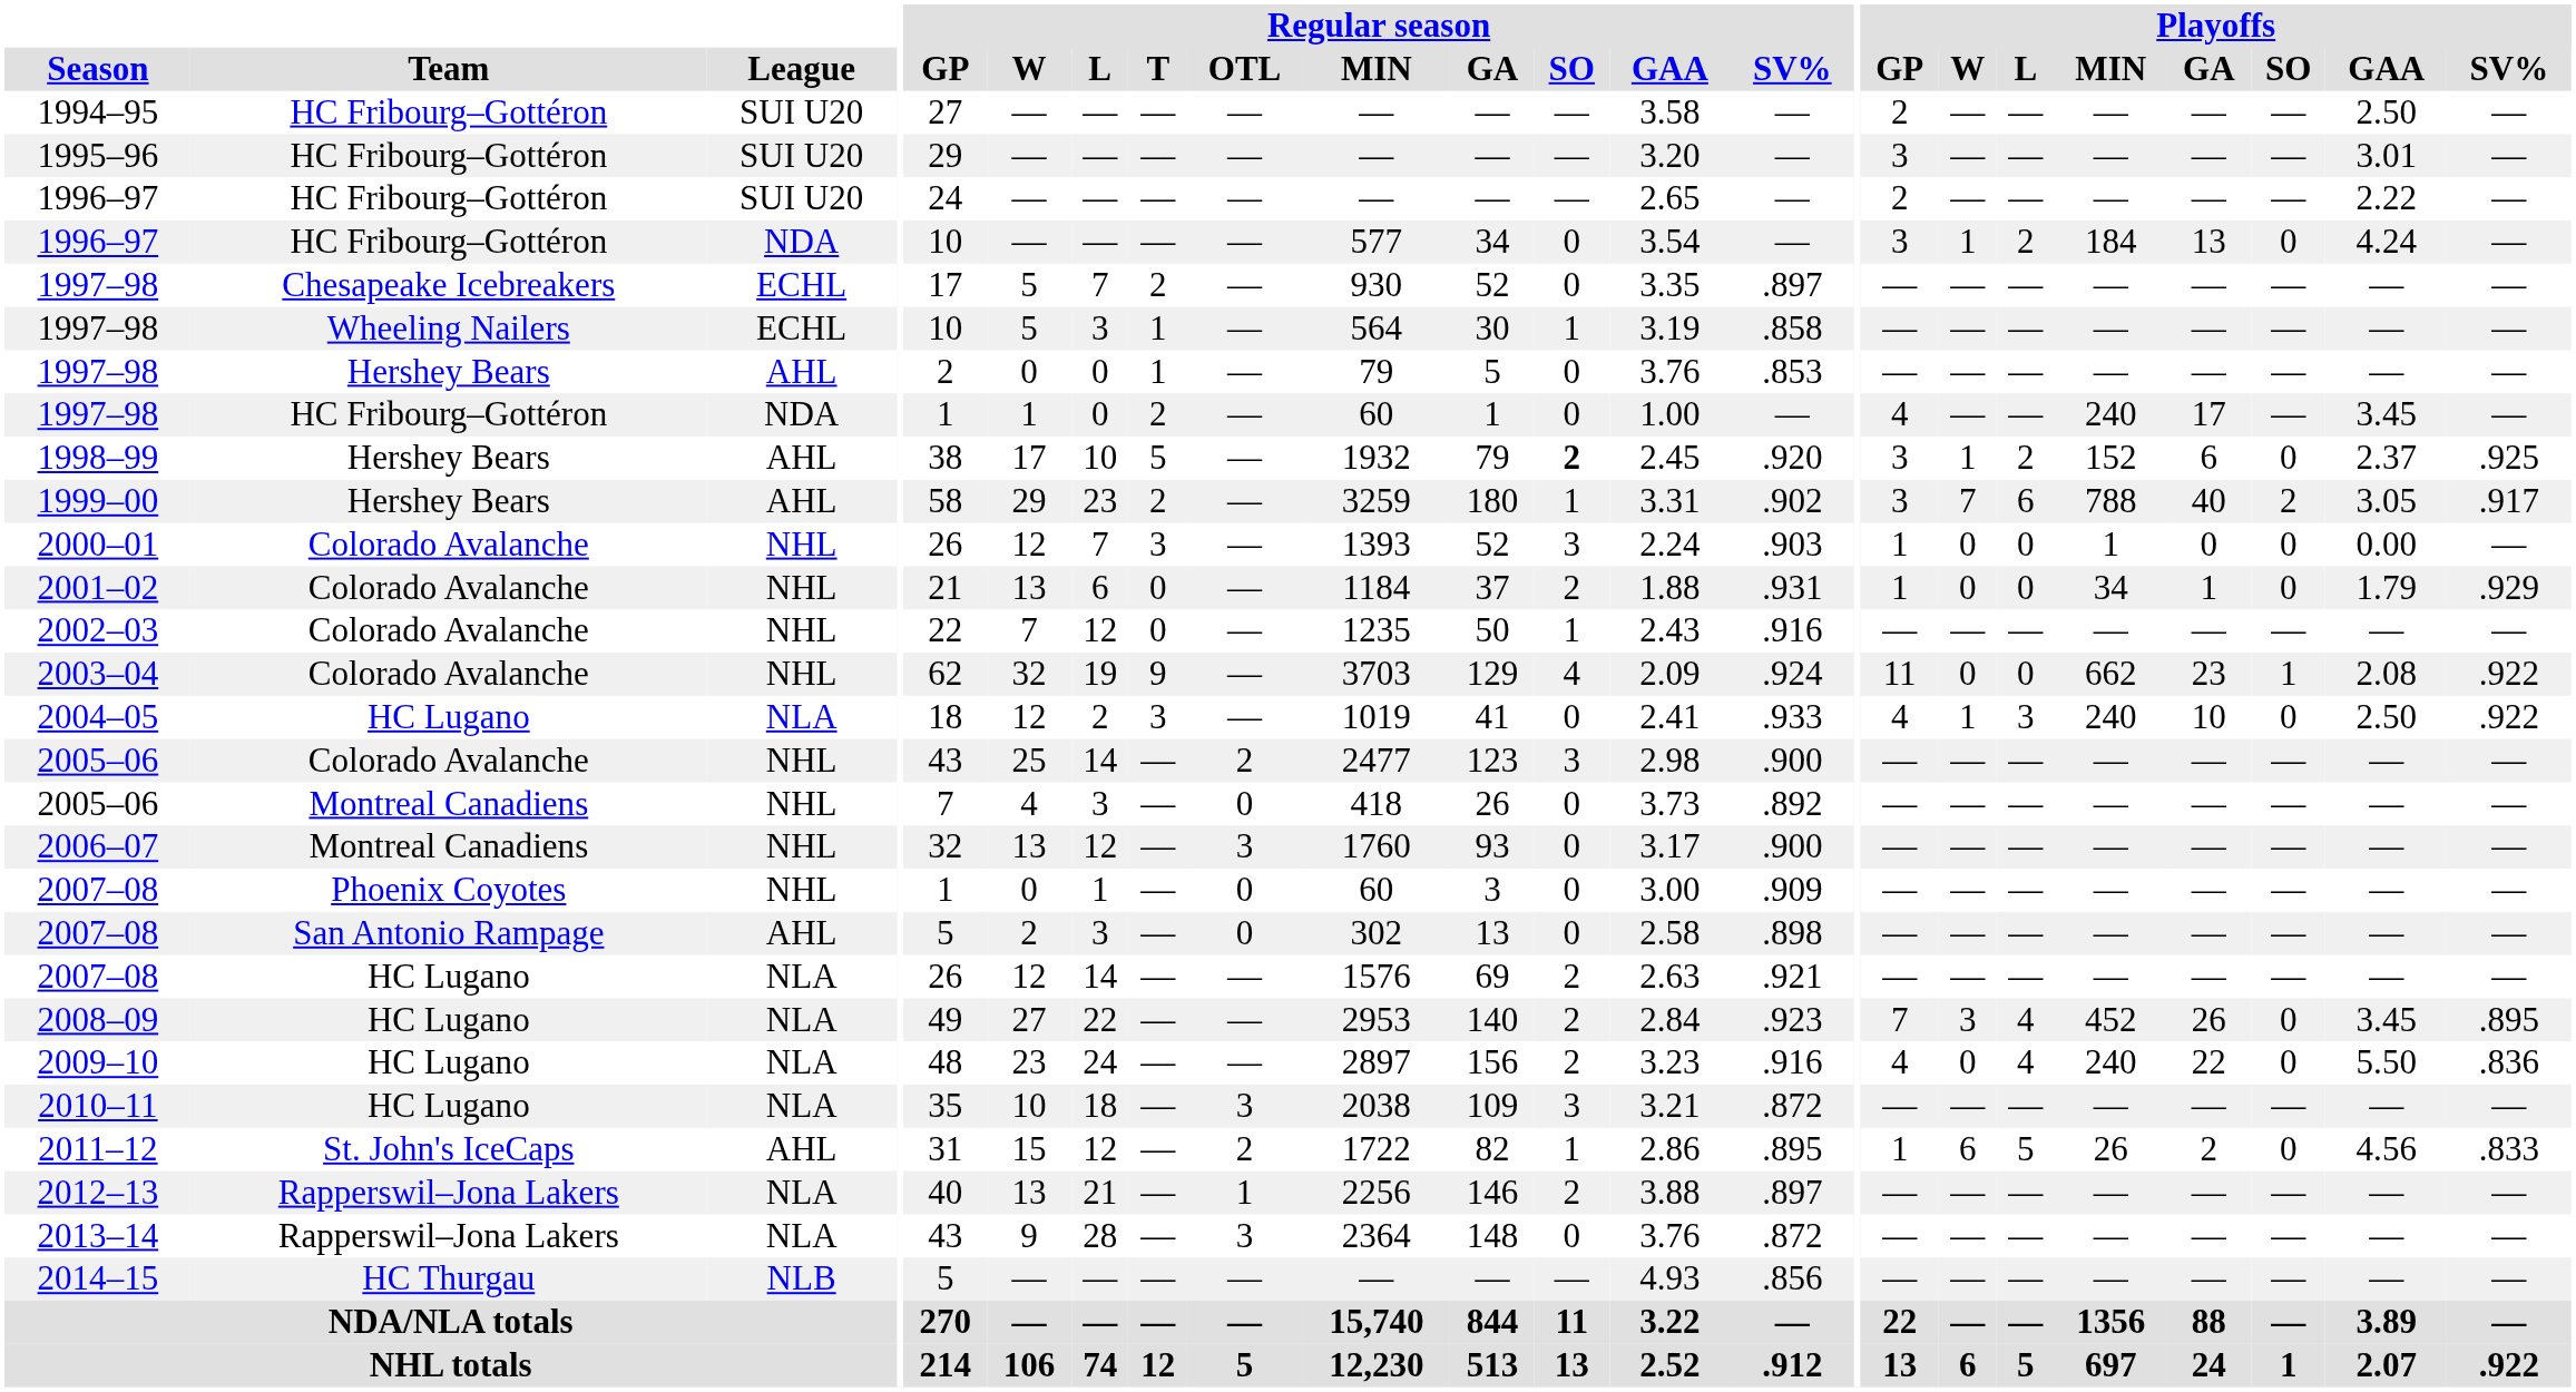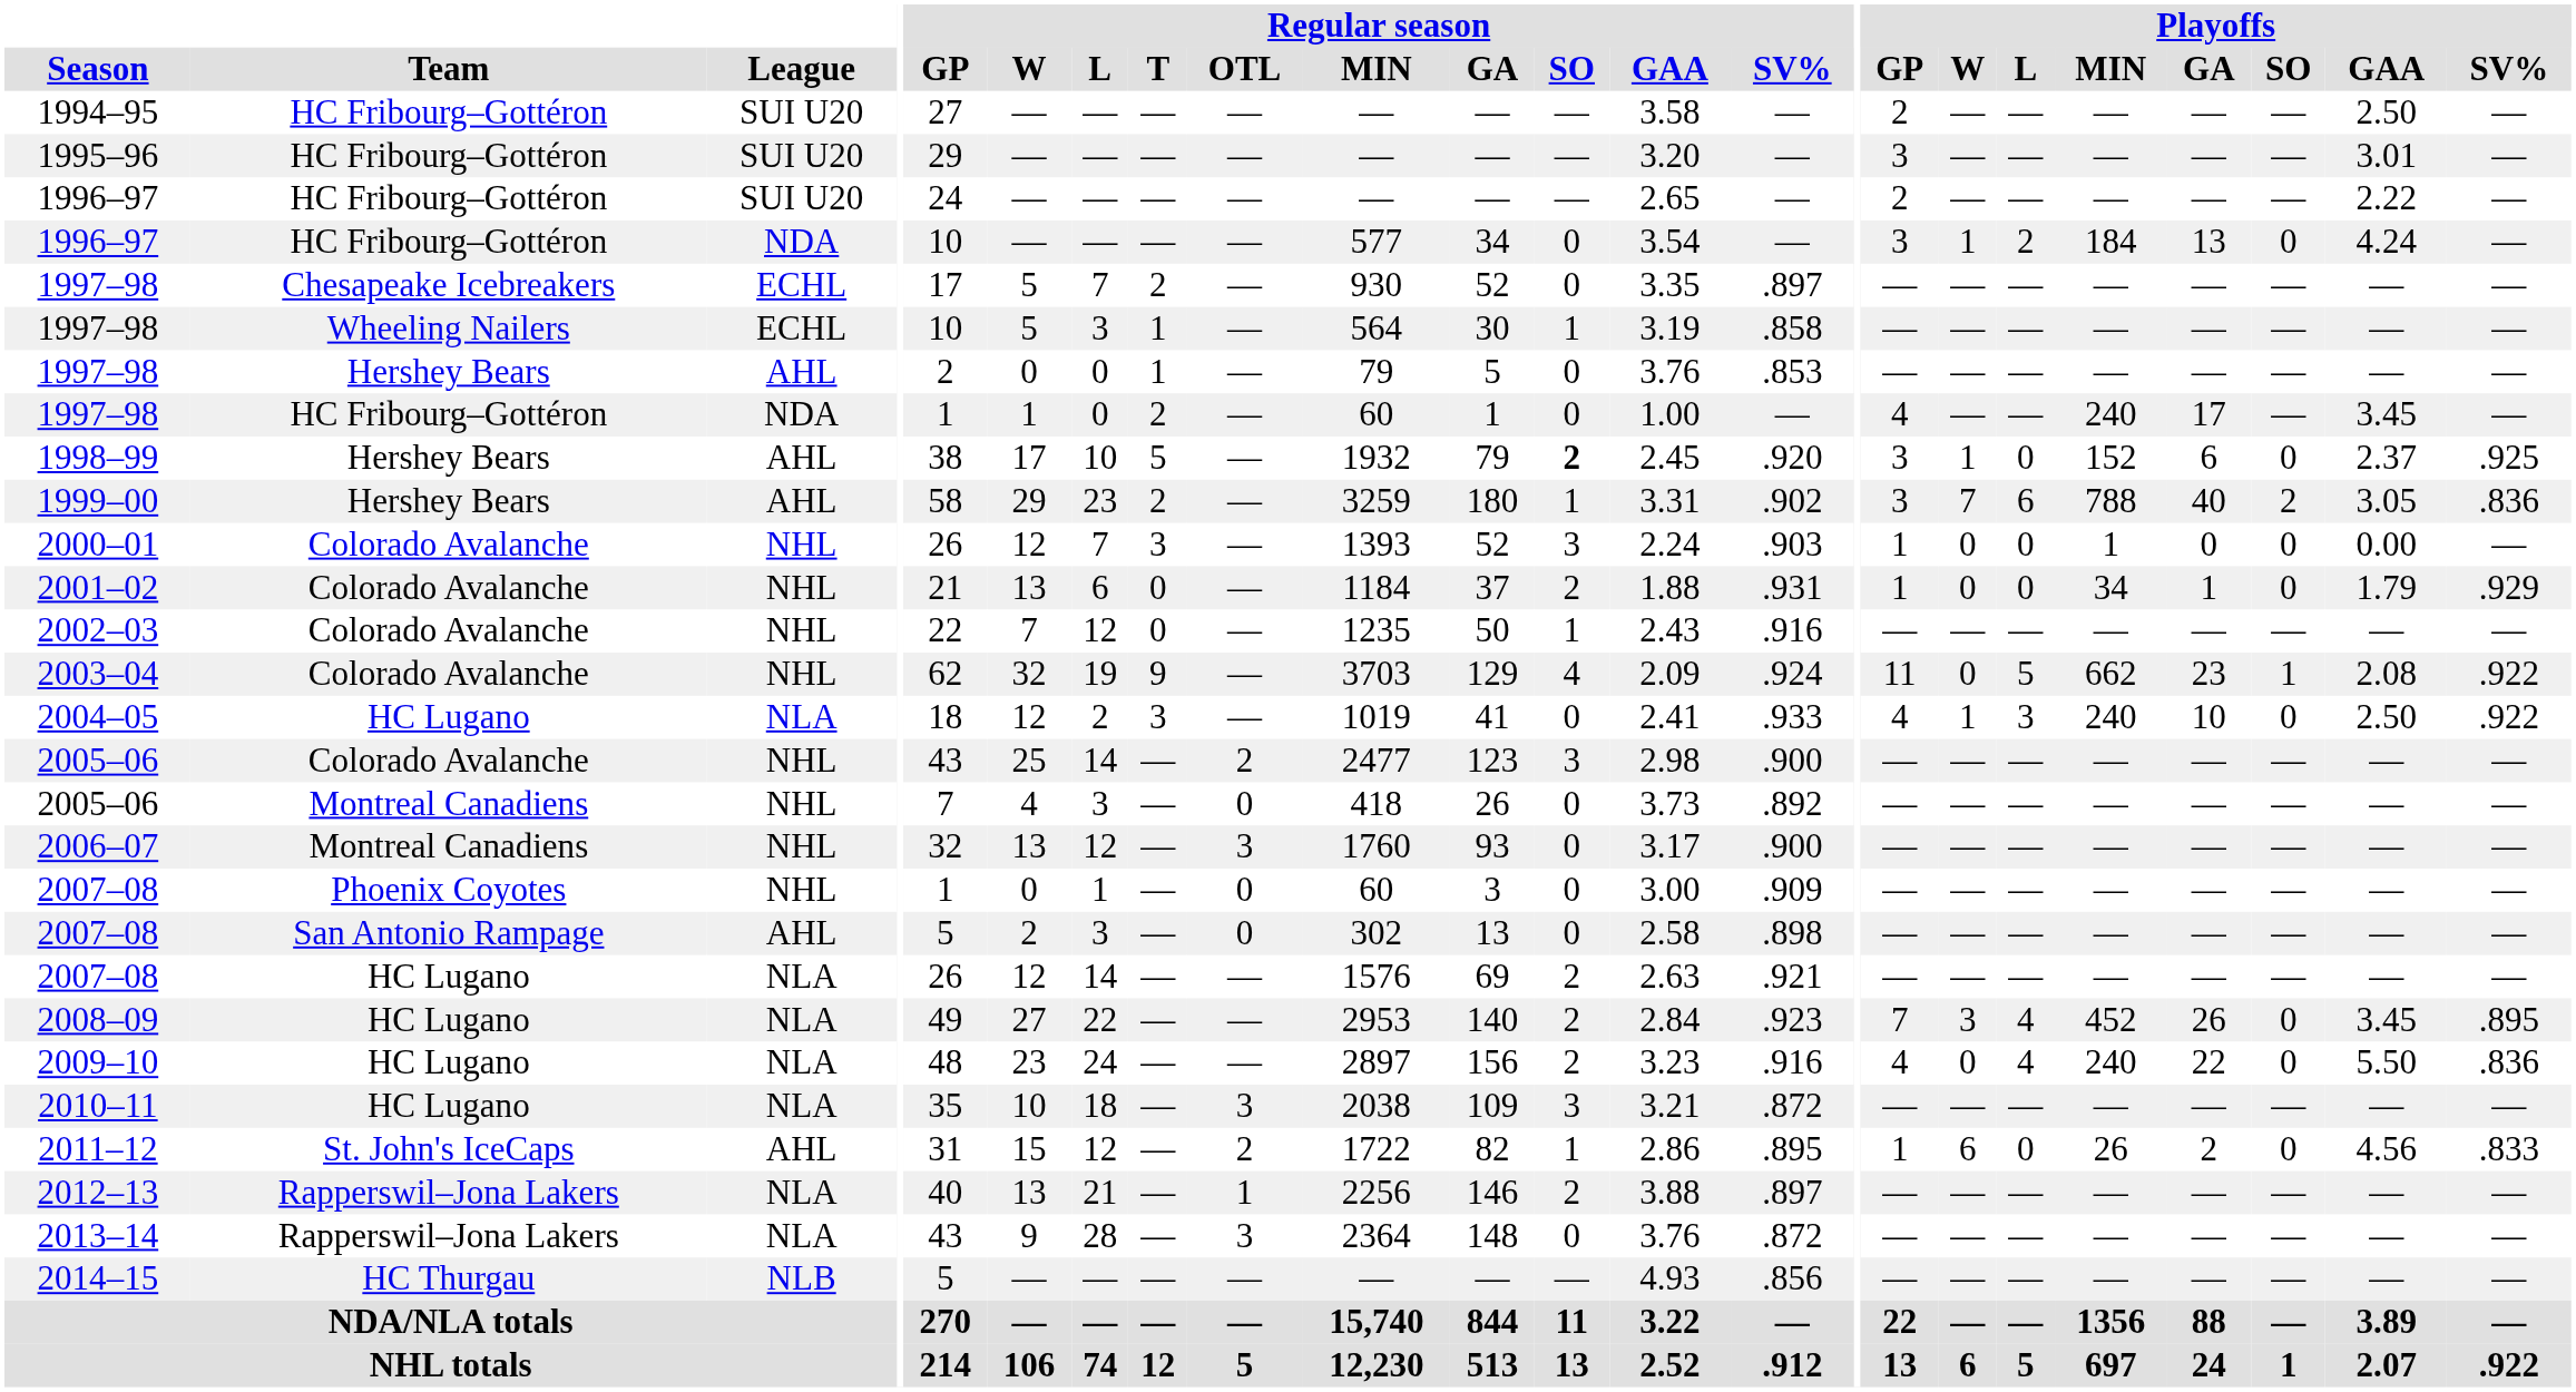 <table border="0" cellpadding="1" cellspacing="0" style="width:75%; text-align:center;">
 <tr bgcolor="#e0e0e0">
 <th colspan="3" bgcolor="#ffffff"></th>
 <th rowspan="99" bgcolor="#ffffff"></th>
 <th colspan="10" bgcolor="#e0e0e0"><a href='#'>Regular season</a></th>
 <th rowspan="99" bgcolor="#ffffff"></th>
 <th colspan="8" bgcolor="#e0e0e0"><a href='#'>Playoffs</a></th>
 </tr>
 <tr bgcolor="#e0e0e0">
 <th><a href='#'>Season</a></th>
 <th>Team</th>
 <th>League</th>
 <th>GP</th>
 <th>W</th>
 <th>L</th>
 <th>T</th>
 <th>OTL</th>
 <th>MIN</th>
 <th>GA</th>
 <th><a href='#'>SO</a></th>
 <th><a href='#'>GAA</a></th>
 <th><a href='#'>SV%</a></th>
 <th>GP</th>
 <th>W</th>
 <th>L</th>
 <th>MIN</th>
 <th>GA</th>
 <th>SO</th>
 <th>GAA</th>
 <th>SV%</th>
 </tr>
 <tr>
 <td>1994–95</td>
 <td><a href='#'>HC Fribourg–Gottéron</a></td>
 <td>SUI U20</td>
 <td>27</td>
 <td>—</td>
 <td>—</td>
 <td>—</td>
 <td>—</td>
 <td>—</td>
 <td>—</td>
 <td>—</td>
 <td>3.58</td>
 <td>—</td>
 <td>2</td>
 <td>—</td>
 <td>—</td>
 <td>—</td>
 <td>—</td>
 <td>—</td>
 <td>2.50</td>
 <td>—</td>
 </tr>
 <tr bgcolor="#f0f0f0">
 <td>1995–96</td>
 <td>HC Fribourg–Gottéron</td>
 <td>SUI U20</td>
 <td>29</td>
 <td>—</td>
 <td>—</td>
 <td>—</td>
 <td>—</td>
 <td>—</td>
 <td>—</td>
 <td>—</td>
 <td>3.20</td>
 <td>—</td>
 <td>3</td>
 <td>—</td>
 <td>—</td>
 <td>—</td>
 <td>—</td>
 <td>—</td>
 <td>3.01</td>
 <td>—</td>
 </tr>
 <tr>
 <td>1996–97</td>
 <td>HC Fribourg–Gottéron</td>
 <td>SUI U20</td>
 <td>24</td>
 <td>—</td>
 <td>—</td>
 <td>—</td>
 <td>—</td>
 <td>—</td>
 <td>—</td>
 <td>—</td>
 <td>2.65</td>
 <td>—</td>
 <td>2</td>
 <td>—</td>
 <td>—</td>
 <td>—</td>
 <td>—</td>
 <td>—</td>
 <td>2.22</td>
 <td>—</td>
 </tr>
 <tr bgcolor="#f0f0f0">
 <td><a href='#'>1996–97</a></td>
 <td>HC Fribourg–Gottéron</td>
 <td><a href='#'>NDA</a></td>
 <td>10</td>
 <td>—</td>
 <td>—</td>
 <td>—</td>
 <td>—</td>
 <td>577</td>
 <td>34</td>
 <td>0</td>
 <td>3.54</td>
 <td>—</td>
 <td>3</td>
 <td>1</td>
 <td>2</td>
 <td>184</td>
 <td>13</td>
 <td>0</td>
 <td>4.24</td>
 <td>—</td>
 </tr>
 <tr>
 <td><a href='#'>1997–98</a></td>
 <td><a href='#'>Chesapeake Icebreakers</a></td>
 <td><a href='#'>ECHL</a></td>
 <td>17</td>
 <td>5</td>
 <td>7</td>
 <td>2</td>
 <td>—</td>
 <td>930</td>
 <td>52</td>
 <td>0</td>
 <td>3.35</td>
 <td>.897</td>
 <td>—</td>
 <td>—</td>
 <td>—</td>
 <td>—</td>
 <td>—</td>
 <td>—</td>
 <td>—</td>
 <td>—</td>
 </tr>
 <tr bgcolor="#f0f0f0">
 <td>1997–98</td>
 <td><a href='#'>Wheeling Nailers</a></td>
 <td>ECHL</td>
 <td>10</td>
 <td>5</td>
 <td>3</td>
 <td>1</td>
 <td>—</td>
 <td>564</td>
 <td>30</td>
 <td>1</td>
 <td>3.19</td>
 <td>.858</td>
 <td>—</td>
 <td>—</td>
 <td>—</td>
 <td>—</td>
 <td>—</td>
 <td>—</td>
 <td>—</td>
 <td>—</td>
 </tr>
 <tr>
 <td><a href='#'>1997–98</a></td>
 <td><a href='#'>Hershey Bears</a></td>
 <td><a href='#'>AHL</a></td>
 <td>2</td>
 <td>0</td>
 <td>0</td>
 <td>1</td>
 <td>—</td>
 <td>79</td>
 <td>5</td>
 <td>0</td>
 <td>3.76</td>
 <td>.853</td>
 <td>—</td>
 <td>—</td>
 <td>—</td>
 <td>—</td>
 <td>—</td>
 <td>—</td>
 <td>—</td>
 <td>—</td>
 </tr>
 <tr bgcolor="#f0f0f0">
 <td><a href='#'>1997–98</a></td>
 <td>HC Fribourg–Gottéron</td>
 <td>NDA</td>
 <td>1</td>
 <td>1</td>
 <td>0</td>
 <td>2</td>
 <td>—</td>
 <td>60</td>
 <td>1</td>
 <td>0</td>
 <td>1.00</td>
 <td>—</td>
 <td>4</td>
 <td>—</td>
 <td>—</td>
 <td>240</td>
 <td>17</td>
 <td>—</td>
 <td>3.45</td>
 <td>—</td>
 </tr>
 <tr>
 <td><a href='#'>1998–99</a></td>
 <td>Hershey Bears</td>
 <td>AHL</td>
 <td>38</td>
 <td>17</td>
 <td>10</td>
 <td>5</td>
 <td>—</td>
 <td>1932</td>
 <td>79</td>
 <td><strong>2</strong></td>
 <td>2.45</td>
 <td>.920</td>
 <td>3</td>
 <td>1</td>
-<td>2</td>
+<td>0</td>
 <td>152</td>
 <td>6</td>
 <td>0</td>
 <td>2.37</td>
 <td>.925</td>
 </tr>
 <tr bgcolor="#f0f0f0">
 <td><a href='#'>1999–00</a></td>
 <td>Hershey Bears</td>
 <td>AHL</td>
 <td>58</td>
 <td>29</td>
 <td>23</td>
 <td>2</td>
 <td>—</td>
 <td>3259</td>
 <td>180</td>
 <td>1</td>
 <td>3.31</td>
 <td>.902</td>
 <td>3</td>
 <td>7</td>
 <td>6</td>
 <td>788</td>
 <td>40</td>
 <td>2</td>
 <td>3.05</td>
-<td>.917</td>
+<td>.836</td>
 </tr>
 <tr>
 <td><a href='#'>2000–01</a></td>
 <td><a href='#'>Colorado Avalanche</a></td>
 <td><a href='#'>NHL</a></td>
 <td>26</td>
 <td>12</td>
 <td>7</td>
 <td>3</td>
 <td>—</td>
 <td>1393</td>
 <td>52</td>
 <td>3</td>
 <td>2.24</td>
 <td>.903</td>
 <td>1</td>
 <td>0</td>
 <td>0</td>
 <td>1</td>
 <td>0</td>
 <td>0</td>
 <td>0.00</td>
 <td>—</td>
 </tr>
 <tr bgcolor="#f0f0f0">
 <td><a href='#'>2001–02</a></td>
 <td>Colorado Avalanche</td>
 <td>NHL</td>
 <td>21</td>
 <td>13</td>
 <td>6</td>
 <td>0</td>
 <td>—</td>
 <td>1184</td>
 <td>37</td>
 <td>2</td>
 <td>1.88</td>
 <td>.931</td>
 <td>1</td>
 <td>0</td>
 <td>0</td>
 <td>34</td>
 <td>1</td>
 <td>0</td>
 <td>1.79</td>
 <td>.929</td>
 </tr>
 <tr>
 <td><a href='#'>2002–03</a></td>
 <td>Colorado Avalanche</td>
 <td>NHL</td>
 <td>22</td>
 <td>7</td>
 <td>12</td>
 <td>0</td>
 <td>—</td>
 <td>1235</td>
 <td>50</td>
 <td>1</td>
 <td>2.43</td>
 <td>.916</td>
 <td>—</td>
 <td>—</td>
 <td>—</td>
 <td>—</td>
 <td>—</td>
 <td>—</td>
 <td>—</td>
 <td>—</td>
 </tr>
 <tr bgcolor="#f0f0f0">
 <td><a href='#'>2003–04</a></td>
 <td>Colorado Avalanche</td>
 <td>NHL</td>
 <td>62</td>
 <td>32</td>
 <td>19</td>
 <td>9</td>
 <td>—</td>
 <td>3703</td>
 <td>129</td>
 <td>4</td>
 <td>2.09</td>
 <td>.924</td>
 <td>11</td>
 <td>0</td>
-<td>0</td>
+<td>5</td>
 <td>662</td>
 <td>23</td>
 <td>1</td>
 <td>2.08</td>
 <td>.922</td>
 </tr>
 <tr>
 <td><a href='#'>2004–05</a></td>
 <td><a href='#'>HC Lugano</a></td>
 <td><a href='#'>NLA</a></td>
 <td>18</td>
 <td>12</td>
 <td>2</td>
 <td>3</td>
 <td>—</td>
 <td>1019</td>
 <td>41</td>
 <td>0</td>
 <td>2.41</td>
 <td>.933</td>
 <td>4</td>
 <td>1</td>
 <td>3</td>
 <td>240</td>
 <td>10</td>
 <td>0</td>
 <td>2.50</td>
 <td>.922</td>
 </tr>
 <tr bgcolor="#f0f0f0">
 <td><a href='#'>2005–06</a></td>
 <td>Colorado Avalanche</td>
 <td>NHL</td>
 <td>43</td>
 <td>25</td>
 <td>14</td>
 <td>—</td>
 <td>2</td>
 <td>2477</td>
 <td>123</td>
 <td>3</td>
 <td>2.98</td>
 <td>.900</td>
 <td>—</td>
 <td>—</td>
 <td>—</td>
 <td>—</td>
 <td>—</td>
 <td>—</td>
 <td>—</td>
 <td>—</td>
 </tr>
 <tr>
 <td>2005–06</td>
 <td><a href='#'>Montreal Canadiens</a></td>
 <td>NHL</td>
 <td>7</td>
 <td>4</td>
 <td>3</td>
 <td>—</td>
 <td>0</td>
 <td>418</td>
 <td>26</td>
 <td>0</td>
 <td>3.73</td>
 <td>.892</td>
 <td>—</td>
 <td>—</td>
 <td>—</td>
 <td>—</td>
 <td>—</td>
 <td>—</td>
 <td>—</td>
 <td>—</td>
 </tr>
 <tr bgcolor="#f0f0f0">
 <td><a href='#'>2006–07</a></td>
 <td>Montreal Canadiens</td>
 <td>NHL</td>
 <td>32</td>
 <td>13</td>
 <td>12</td>
 <td>—</td>
 <td>3</td>
 <td>1760</td>
 <td>93</td>
 <td>0</td>
 <td>3.17</td>
 <td>.900</td>
 <td>—</td>
 <td>—</td>
 <td>—</td>
 <td>—</td>
 <td>—</td>
 <td>—</td>
 <td>—</td>
 <td>—</td>
 </tr>
 <tr>
 <td><a href='#'>2007–08</a></td>
 <td><a href='#'>Phoenix Coyotes</a></td>
 <td>NHL</td>
 <td>1</td>
 <td>0</td>
 <td>1</td>
 <td>—</td>
 <td>0</td>
 <td>60</td>
 <td>3</td>
 <td>0</td>
 <td>3.00</td>
 <td>.909</td>
 <td>—</td>
 <td>—</td>
 <td>—</td>
 <td>—</td>
 <td>—</td>
 <td>—</td>
 <td>—</td>
 <td>—</td>
 </tr>
 <tr bgcolor="#f0f0f0">
 <td><a href='#'>2007–08</a></td>
 <td><a href='#'>San Antonio Rampage</a></td>
 <td>AHL</td>
 <td>5</td>
 <td>2</td>
 <td>3</td>
 <td>—</td>
 <td>0</td>
 <td>302</td>
 <td>13</td>
 <td>0</td>
 <td>2.58</td>
 <td>.898</td>
 <td>—</td>
 <td>—</td>
 <td>—</td>
 <td>—</td>
 <td>—</td>
 <td>—</td>
 <td>—</td>
 <td>—</td>
 </tr>
 <tr>
 <td><a href='#'>2007–08</a></td>
 <td>HC Lugano</td>
 <td>NLA</td>
 <td>26</td>
 <td>12</td>
 <td>14</td>
 <td>—</td>
 <td>—</td>
 <td>1576</td>
 <td>69</td>
 <td>2</td>
 <td>2.63</td>
 <td>.921</td>
 <td>—</td>
 <td>—</td>
 <td>—</td>
 <td>—</td>
 <td>—</td>
 <td>—</td>
 <td>—</td>
 <td>—</td>
 </tr>
 <tr bgcolor="#f0f0f0">
 <td><a href='#'>2008–09</a></td>
 <td>HC Lugano</td>
 <td>NLA</td>
 <td>49</td>
 <td>27</td>
 <td>22</td>
 <td>—</td>
 <td>—</td>
 <td>2953</td>
 <td>140</td>
 <td>2</td>
 <td>2.84</td>
 <td>.923</td>
 <td>7</td>
 <td>3</td>
 <td>4</td>
 <td>452</td>
 <td>26</td>
 <td>0</td>
 <td>3.45</td>
 <td>.895</td>
 </tr>
 <tr>
 <td><a href='#'>2009–10</a></td>
 <td>HC Lugano</td>
 <td>NLA</td>
 <td>48</td>
 <td>23</td>
 <td>24</td>
 <td>—</td>
 <td>—</td>
 <td>2897</td>
 <td>156</td>
 <td>2</td>
 <td>3.23</td>
 <td>.916</td>
 <td>4</td>
 <td>0</td>
 <td>4</td>
 <td>240</td>
 <td>22</td>
 <td>0</td>
 <td>5.50</td>
 <td>.836</td>
 </tr>
 <tr bgcolor="#f0f0f0">
 <td><a href='#'>2010–11</a></td>
 <td>HC Lugano</td>
 <td>NLA</td>
 <td>35</td>
 <td>10</td>
 <td>18</td>
 <td>—</td>
 <td>3</td>
 <td>2038</td>
 <td>109</td>
 <td>3</td>
 <td>3.21</td>
 <td>.872</td>
 <td>—</td>
 <td>—</td>
 <td>—</td>
 <td>—</td>
 <td>—</td>
 <td>—</td>
 <td>—</td>
 <td>—</td>
 </tr>
 <tr>
 <td><a href='#'>2011–12</a></td>
 <td><a href='#'>St. John's IceCaps</a></td>
 <td>AHL</td>
 <td>31</td>
 <td>15</td>
 <td>12</td>
 <td>—</td>
 <td>2</td>
 <td>1722</td>
 <td>82</td>
 <td>1</td>
 <td>2.86</td>
 <td>.895</td>
 <td>1</td>
 <td>6</td>
-<td>5</td>
+<td>0</td>
 <td>26</td>
 <td>2</td>
 <td>0</td>
 <td>4.56</td>
 <td>.833</td>
 </tr>
 <tr bgcolor="#f0f0f0">
 <td><a href='#'>2012–13</a></td>
 <td><a href='#'>Rapperswil–Jona Lakers</a></td>
 <td>NLA</td>
 <td>40</td>
 <td>13</td>
 <td>21</td>
 <td>—</td>
 <td>1</td>
 <td>2256</td>
 <td>146</td>
 <td>2</td>
 <td>3.88</td>
 <td>.897</td>
 <td>—</td>
 <td>—</td>
 <td>—</td>
 <td>—</td>
 <td>—</td>
 <td>—</td>
 <td>—</td>
 <td>—</td>
 </tr>
 <tr>
 <td><a href='#'>2013–14</a></td>
 <td>Rapperswil–Jona Lakers</td>
 <td>NLA</td>
 <td>43</td>
 <td>9</td>
 <td>28</td>
 <td>—</td>
 <td>3</td>
 <td>2364</td>
 <td>148</td>
 <td>0</td>
 <td>3.76</td>
 <td>.872</td>
 <td>—</td>
 <td>—</td>
 <td>—</td>
 <td>—</td>
 <td>—</td>
 <td>—</td>
 <td>—</td>
 <td>—</td>
 </tr>
 <tr bgcolor="#f0f0f0">
 <td><a href='#'>2014–15</a></td>
 <td><a href='#'>HC Thurgau</a></td>
 <td><a href='#'>NLB</a></td>
 <td>5</td>
 <td>—</td>
 <td>—</td>
 <td>—</td>
 <td>—</td>
 <td>—</td>
 <td>—</td>
 <td>—</td>
 <td>4.93</td>
 <td>.856</td>
 <td>—</td>
 <td>—</td>
 <td>—</td>
 <td>—</td>
 <td>—</td>
 <td>—</td>
 <td>—</td>
 <td>—</td>
 </tr>
 <tr bgcolor="#e0e0e0">
 <th colspan="3">NDA/NLA totals</th>
 <th>270</th>
 <th>—</th>
 <th>—</th>
 <th>—</th>
 <th>—</th>
 <th>15,740</th>
 <th>844</th>
 <th>11</th>
 <th>3.22</th>
 <th>—</th>
 <th>22</th>
 <th>—</th>
 <th>—</th>
 <th>1356</th>
 <th>88</th>
 <th>—</th>
 <th>3.89</th>
 <th>—</th>
 </tr>
 <tr bgcolor="#e0e0e0">
 <th colspan=3>NHL totals</th>
 <th>214</th>
 <th>106</th>
 <th>74</th>
 <th>12</th>
 <th>5</th>
 <th>12,230</th>
 <th>513</th>
 <th>13</th>
 <th>2.52</th>
 <th>.912</th>
 <th>13</th>
 <th>6</th>
 <th>5</th>
 <th>697</th>
 <th>24</th>
 <th>1</th>
 <th>2.07</th>
 <th>.922</th>
 </tr>
 </table>
